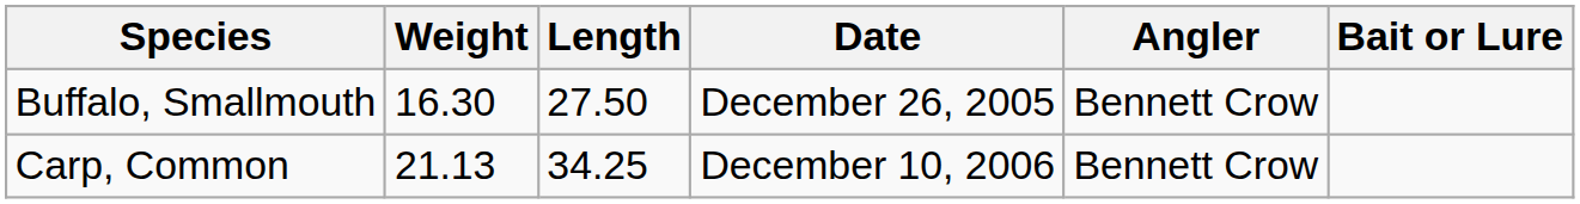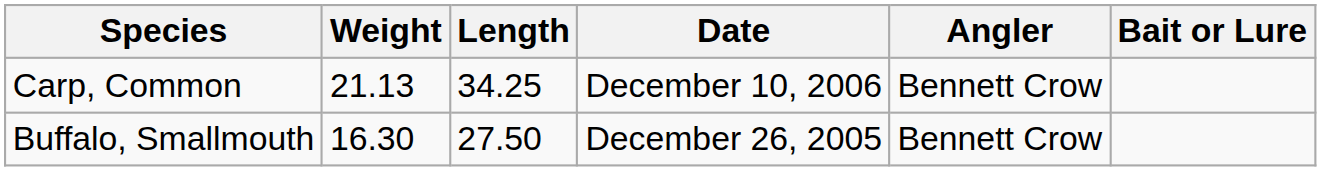 <table class="wikitable">
 <tr>
 <th>Species</th>
 <th>Weight</th>
 <th>Length</th>
 <th>Date</th>
 <th>Angler</th>
 <th>Bait or Lure</th>
 </tr>
 <tr>
+<td>Carp, Common</td>
+<td>21.13</td>
+<td>34.25</td>
+<td>December 10, 2006</td>
+<td>Bennett Crow</td>
+<td></td>
+</tr>
+<tr>
 <td>Buffalo, Smallmouth</td>
 <td>16.30</td>
 <td>27.50</td>
 <td>December 26, 2005</td>
 <td>Bennett Crow</td>
 <td></td>
 </tr>
-<tr>
-<td>Carp, Common</td>
-<td>21.13</td>
-<td>34.25</td>
-<td>December 10, 2006</td>
-<td>Bennett Crow</td>
-<td></td>
-</tr>
 </table>
